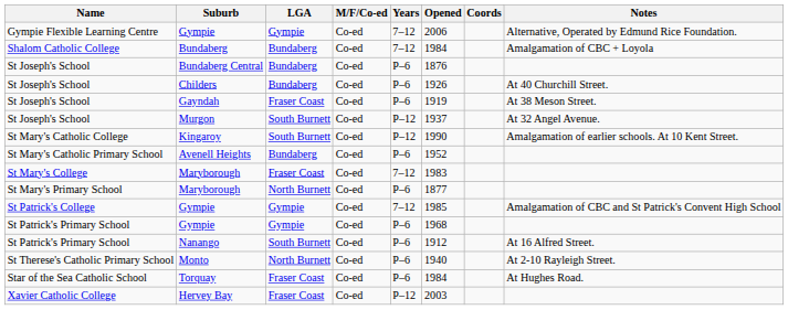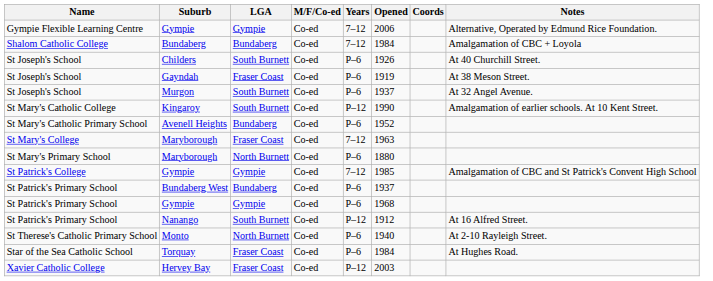 <table class="wikitable sortable">
 <tr>
 <th>Name</th>
 <th>Suburb</th>
 <th>LGA</th>
 <th>M/F/Co-ed</th>
 <th>Years</th>
 <th>Opened</th>
 <th>Coords</th>
 <th>Notes</th>
 </tr>
 <tr>
 <td>Gympie Flexible Learning Centre</td>
 <td><a href='#'>Gympie</a></td>
 <td><a href='#'>Gympie</a></td>
 <td>Co-ed</td>
 <td>7–12</td>
 <td>2006</td>
 <td></td>
 <td>Alternative, Operated by Edmund Rice Foundation.</td>
 </tr>
 <tr>
 <td><a href='#'>Shalom Catholic College</a></td>
 <td><a href='#'>Bundaberg</a></td>
 <td><a href='#'>Bundaberg</a></td>
 <td>Co-ed</td>
 <td>7–12</td>
 <td>1984</td>
 <td></td>
 <td>Amalgamation of CBC + Loyola</td>
 </tr>
 <tr>
 <td>St Joseph's School</td>
-<td><a href='#'>Bundaberg Central</a></td>
-<td><a href='#'>Bundaberg</a></td>
-<td>Co-ed</td>
-<td>P–6</td>
-<td>1876</td>
-<td></td>
-<td></td>
-</tr>
-<tr>
-<td>St Joseph's School</td>
 <td><a href='#'>Childers</a></td>
-<td><a href='#'>Bundaberg</a></td>
+<td><a href='#'>South Burnett</a></td>
 <td>Co-ed</td>
 <td>P–6</td>
 <td>1926</td>
 <td></td>
 <td>At 40 Churchill Street.</td>
 </tr>
 <tr>
 <td>St Joseph's School</td>
 <td><a href='#'>Gayndah</a></td>
 <td><a href='#'>Fraser Coast</a></td>
 <td>Co-ed</td>
 <td>P–6</td>
 <td>1919</td>
 <td></td>
 <td>At 38 Meson Street.</td>
 </tr>
 <tr>
 <td>St Joseph's School</td>
 <td><a href='#'>Murgon</a></td>
 <td><a href='#'>South Burnett</a></td>
 <td>Co-ed</td>
-<td>P–12</td>
+<td>P–6</td>
 <td>1937</td>
 <td></td>
 <td>At 32 Angel Avenue.</td>
 </tr>
 <tr>
 <td>St Mary's Catholic College</td>
 <td><a href='#'>Kingaroy</a></td>
 <td><a href='#'>South Burnett</a></td>
 <td>Co-ed</td>
 <td>P–12</td>
 <td>1990</td>
 <td></td>
 <td>Amalgamation of earlier schools. At 10 Kent Street.</td>
 </tr>
 <tr>
 <td>St Mary's Catholic Primary School</td>
 <td><a href='#'>Avenell Heights</a></td>
 <td><a href='#'>Bundaberg</a></td>
 <td>Co-ed</td>
 <td>P–6</td>
 <td>1952</td>
 <td></td>
 <td></td>
 </tr>
 <tr>
 <td><a href='#'>St Mary's College</a></td>
 <td><a href='#'>Maryborough</a></td>
 <td><a href='#'>Fraser Coast</a></td>
 <td>Co-ed</td>
 <td>7–12</td>
-<td>1983</td>
+<td>1963</td>
 <td></td>
 <td></td>
 </tr>
 <tr>
 <td>St Mary's Primary School</td>
 <td><a href='#'>Maryborough</a></td>
 <td><a href='#'>North Burnett</a></td>
 <td>Co-ed</td>
 <td>P–6</td>
-<td>1877</td>
+<td>1880</td>
 <td></td>
 <td></td>
 </tr>
 <tr>
 <td><a href='#'>St Patrick's College</a></td>
 <td><a href='#'>Gympie</a></td>
 <td><a href='#'>Gympie</a></td>
 <td>Co-ed</td>
 <td>7–12</td>
 <td>1985</td>
 <td></td>
 <td>Amalgamation of CBC and St Patrick's Convent High School</td>
+</tr>
+<tr>
+<td>St Patrick's Primary School</td>
+<td><a href='#'>Bundaberg West</a></td>
+<td><a href='#'>Bundaberg</a></td>
+<td>Co-ed</td>
+<td>P–6</td>
+<td>1937</td>
+<td></td>
+<td></td>
 </tr>
 <tr>
 <td>St Patrick's Primary School</td>
 <td><a href='#'>Gympie</a></td>
 <td><a href='#'>Gympie</a></td>
 <td>Co-ed</td>
 <td>P–6</td>
 <td>1968</td>
 <td></td>
 <td></td>
 </tr>
 <tr>
 <td>St Patrick's Primary School</td>
 <td><a href='#'>Nanango</a></td>
 <td><a href='#'>South Burnett</a></td>
 <td>Co-ed</td>
-<td>P–6</td>
+<td>P–12</td>
 <td>1912</td>
 <td></td>
 <td>At 16 Alfred Street.</td>
 </tr>
 <tr>
 <td>St Therese's Catholic Primary School</td>
 <td><a href='#'>Monto</a></td>
 <td><a href='#'>North Burnett</a></td>
 <td>Co-ed</td>
 <td>P–6</td>
 <td>1940</td>
 <td></td>
 <td>At 2-10 Rayleigh Street.</td>
 </tr>
 <tr>
 <td>Star of the Sea Catholic School</td>
 <td><a href='#'>Torquay</a></td>
 <td><a href='#'>Fraser Coast</a></td>
 <td>Co-ed</td>
 <td>P–6</td>
 <td>1984</td>
 <td></td>
 <td>At Hughes Road.</td>
 </tr>
 <tr>
 <td><a href='#'>Xavier Catholic College</a></td>
 <td><a href='#'>Hervey Bay</a></td>
 <td><a href='#'>Fraser Coast</a></td>
 <td>Co-ed</td>
 <td>P–12</td>
 <td>2003</td>
 <td></td>
 <td></td>
 </tr>
 </table>
